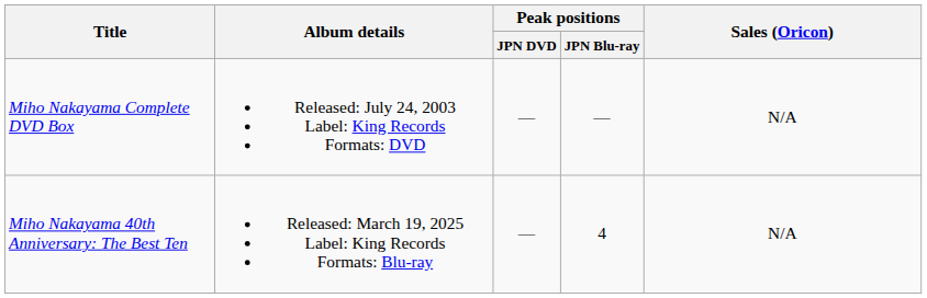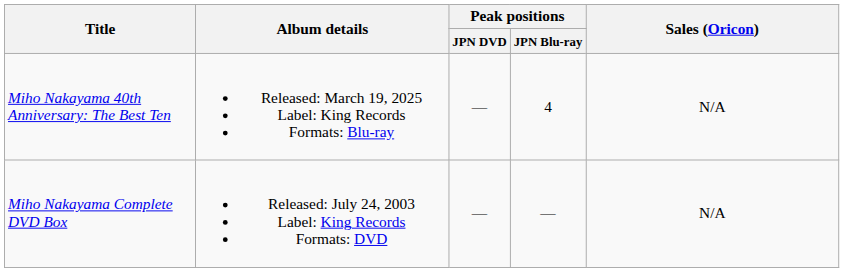 <table class="wikitable plainrowheaders" style="text-align:center;">
 <tr>
 <th style="width:12em;" rowspan="2">Title</th>
 <th style="width:16em;" rowspan="2">Album details</th>
 <th colspan="2">Peak positions</th>
 <th style="width:16em;" rowspan="2">Sales (<a href='#'>Oricon</a>)</th>
 </tr>
 <tr>
 <th><small>JPN DVD</small><br></th>
 <th><small>JPN Blu-ray</small><br></th>
 </tr>
 <tr>
+<td align="left"><em><a href='#'>Miho Nakayama 40th Anniversary: The Best Ten</a></em></td>
+<td><br><ul><li>Released: March 19, 2025</li><li>Label: King Records</li><li>Formats: <a href='#'>Blu-ray</a></li></ul></td>
+<td>—</td>
+<td>4</td>
+<td>N/A</td>
+</tr>
+<tr>
 <td align="left"><em><a href='#'>Miho Nakayama Complete DVD Box</a></em></td>
 <td><br><ul><li>Released: July 24, 2003</li><li>Label: <a href='#'>King Records</a></li><li>Formats: <a href='#'>DVD</a></li></ul></td>
 <td>—</td>
 <td>—</td>
 <td>N/A</td>
 </tr>
-<tr>
-<td align="left"><em><a href='#'>Miho Nakayama 40th Anniversary: The Best Ten</a></em></td>
-<td><br><ul><li>Released: March 19, 2025</li><li>Label: King Records</li><li>Formats: <a href='#'>Blu-ray</a></li></ul></td>
-<td>—</td>
-<td>4</td>
-<td>N/A</td>
-</tr>
 </table>
